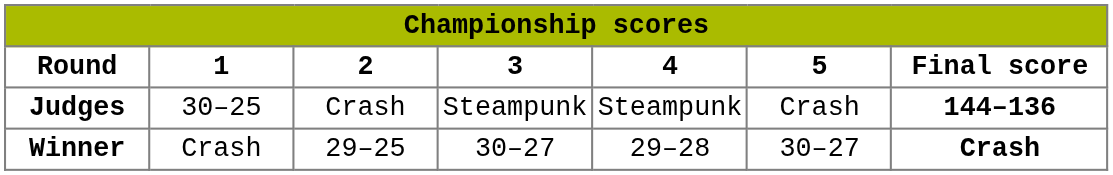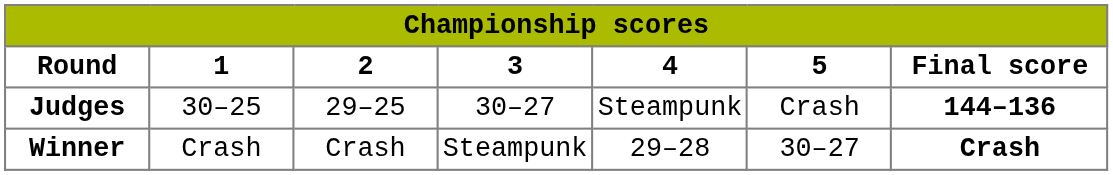 <table class="toccolours sortable" border="1" cellspacing="0" cellpadding="2" style="margin:auto; text-align:center; border-collapse:collapse; margin-left:0; margin-right:auto;">
 <tr style="background:#aabb00;">
 <td colspan="7"><strong>Championship scores</strong></td>
 </tr>
 <tr>
 <th scope="col" width="65px">Round</th>
 <th scope="col" width="65px">1</th>
 <th scope="col" width="65px">2</th>
 <th scope="col" width="65px">3</th>
 <th scope="col" width="65px">4</th>
 <th scope="col" width="65px">5</th>
 <th scope="col" width="100px">Final score</th>
 </tr>
 <tr>
 <td><strong>Judges</strong></td>
 <td>30–25</td>
-<td>Crash</td>
-<td>Steampunk</td>
+<td>29–25</td>
+<td>30–27</td>
 <td>Steampunk</td>
 <td>Crash</td>
 <td><strong>144–136</strong></td>
 </tr>
 <tr>
 <td><strong>Winner</strong></td>
 <td>Crash</td>
-<td>29–25</td>
-<td>30–27</td>
+<td>Crash</td>
+<td>Steampunk</td>
 <td>29–28</td>
 <td>30–27</td>
 <td><strong>Crash</strong></td>
 </tr>
 </table>
